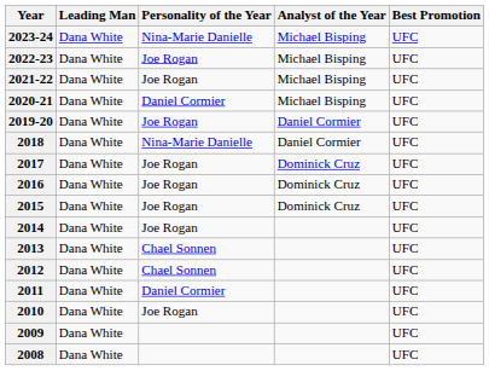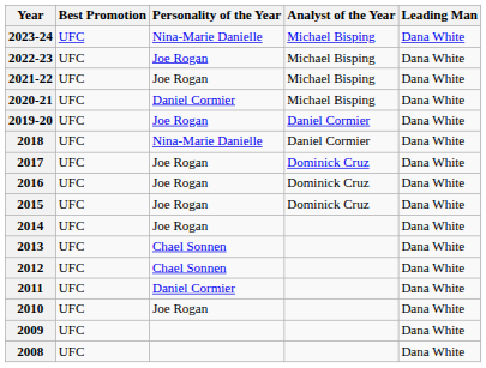 <table class="wikitable">
 <tr>
 <th>Year</th>
-<th>Leading Man</th>
+<th>Best Promotion</th>
 <th>Personality of the Year</th>
 <th>Analyst of the Year</th>
-<th>Best Promotion</th>
+<th>Leading Man</th>
 </tr>
 <tr>
 <th>2023-24</th>
-<td> <a href='#'>Dana White</a></td>
+<td><a href='#'>UFC</a></td>
 <td> <a href='#'>Nina-Marie Danielle</a></td>
 <td> <a href='#'>Michael Bisping</a></td>
-<td><a href='#'>UFC</a></td>
+<td> <a href='#'>Dana White</a></td>
 </tr>
 <tr>
 <th>2022-23</th>
-<td> Dana White</td>
+<td>UFC</td>
 <td> <a href='#'>Joe Rogan</a></td>
 <td> Michael Bisping</td>
-<td>UFC</td>
+<td> Dana White</td>
 </tr>
 <tr>
 <th>2021-22</th>
-<td> Dana White</td>
+<td>UFC</td>
 <td> Joe Rogan</td>
 <td> Michael Bisping</td>
-<td>UFC</td>
+<td> Dana White</td>
 </tr>
 <tr>
 <th>2020-21</th>
-<td> Dana White</td>
+<td>UFC</td>
 <td> <a href='#'>Daniel Cormier</a></td>
 <td> Michael Bisping</td>
-<td>UFC</td>
+<td> Dana White</td>
 </tr>
 <tr>
 <th>2019-20</th>
-<td> Dana White</td>
+<td>UFC</td>
 <td> <a href='#'>Joe Rogan</a></td>
 <td> <a href='#'>Daniel Cormier</a></td>
-<td>UFC</td>
+<td> Dana White</td>
 </tr>
 <tr>
 <th>2018</th>
-<td> Dana White</td>
+<td>UFC</td>
 <td> <a href='#'>Nina-Marie Danielle</a></td>
 <td> Daniel Cormier</td>
-<td>UFC</td>
+<td> Dana White</td>
 </tr>
 <tr>
 <th>2017</th>
-<td> Dana White</td>
+<td>UFC</td>
 <td> Joe Rogan</td>
 <td> <a href='#'>Dominick Cruz</a></td>
-<td>UFC</td>
+<td> Dana White</td>
 </tr>
 <tr>
 <th>2016</th>
-<td> Dana White</td>
+<td>UFC</td>
 <td> Joe Rogan</td>
 <td> Dominick Cruz</td>
-<td>UFC</td>
+<td> Dana White</td>
 </tr>
 <tr>
 <th>2015</th>
-<td> Dana White</td>
+<td>UFC</td>
 <td> Joe Rogan</td>
 <td> Dominick Cruz</td>
-<td>UFC</td>
+<td> Dana White</td>
 </tr>
 <tr>
 <th>2014</th>
-<td> Dana White</td>
+<td>UFC</td>
 <td> Joe Rogan</td>
 <td></td>
-<td>UFC</td>
+<td> Dana White</td>
 </tr>
 <tr>
 <th>2013</th>
-<td> Dana White</td>
+<td>UFC</td>
 <td> <a href='#'>Chael Sonnen</a></td>
 <td></td>
-<td>UFC</td>
+<td> Dana White</td>
 </tr>
 <tr>
 <th>2012</th>
-<td> Dana White</td>
+<td>UFC</td>
 <td> <a href='#'>Chael Sonnen</a></td>
 <td></td>
-<td>UFC</td>
+<td> Dana White</td>
 </tr>
 <tr>
 <th>2011</th>
-<td> Dana White</td>
+<td>UFC</td>
 <td> <a href='#'>Daniel Cormier</a></td>
 <td></td>
-<td>UFC</td>
+<td> Dana White</td>
 </tr>
 <tr>
 <th>2010</th>
-<td> Dana White</td>
+<td>UFC</td>
 <td> Joe Rogan</td>
 <td></td>
-<td>UFC</td>
+<td> Dana White</td>
 </tr>
 <tr>
 <th>2009</th>
-<td> Dana White</td>
+<td>UFC</td>
 <td></td>
 <td></td>
-<td>UFC</td>
+<td> Dana White</td>
 </tr>
 <tr>
 <th>2008</th>
-<td> Dana White</td>
+<td>UFC</td>
 <td></td>
 <td></td>
-<td>UFC</td>
+<td> Dana White</td>
 </tr>
 </table>
